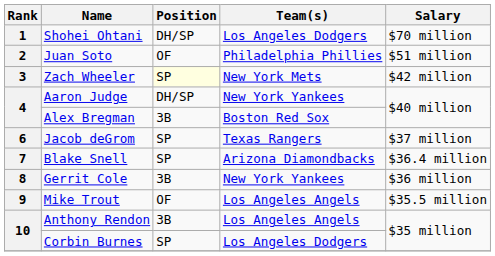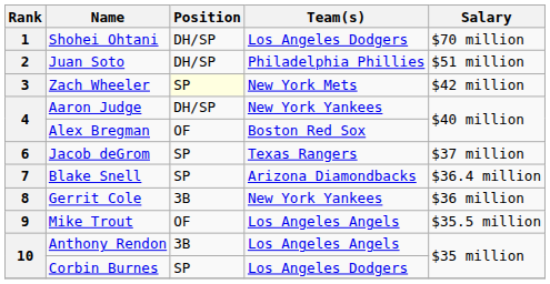 <table class="wikitable">
 <tr>
 <th scope="col">Rank</th>
 <th scope="col">Name</th>
 <th scope="col">Position</th>
 <th scope="col">Team(s)</th>
 <th scope="col">Salary</th>
 </tr>
 <tr>
 <th>1</th>
 <td><a href='#'>Shohei Ohtani</a></td>
 <td>DH/SP</td>
 <td><a href='#'>Los Angeles Dodgers</a></td>
 <td>$70 million</td>
 </tr>
 <tr>
 <th>2</th>
 <td><a href='#'>Juan Soto</a></td>
-<td>OF</td>
+<td>DH/SP</td>
 <td><a href='#'>Philadelphia Phillies</a></td>
 <td>$51 million</td>
 </tr>
 <tr>
 <th scope="row">3</th>
 <td><a href='#'>Zach Wheeler</a></td>
 <td style="background: lightyellow;">SP</td>
 <td><a href='#'>New York Mets</a></td>
 <td>$42 million</td>
 </tr>
 <tr>
 <th rowspan="2" scope="row">4</th>
 <td><a href='#'>Aaron Judge</a></td>
 <td>DH/SP</td>
 <td><a href='#'>New York Yankees</a></td>
 <td rowspan="2">$40 million</td>
 </tr>
 <tr>
 <td><a href='#'>Alex Bregman</a></td>
-<td>3B</td>
+<td>OF</td>
 <td><a href='#'>Boston Red Sox</a></td>
 </tr>
 <tr>
 <th scope="row">6</th>
 <td><a href='#'>Jacob deGrom</a></td>
 <td>SP</td>
 <td><a href='#'>Texas Rangers</a></td>
 <td>$37 million</td>
 </tr>
 <tr>
 <th scope="row">7</th>
 <td><a href='#'>Blake Snell</a></td>
 <td>SP</td>
 <td><a href='#'>Arizona Diamondbacks</a></td>
 <td>$36.4 million</td>
 </tr>
 <tr>
 <th scope="row">8</th>
 <td><a href='#'>Gerrit Cole</a></td>
 <td>3B</td>
 <td><a href='#'>New York Yankees</a></td>
 <td>$36 million</td>
 </tr>
 <tr>
 <th scope="row">9</th>
 <td><a href='#'>Mike Trout</a></td>
 <td>OF</td>
 <td><a href='#'>Los Angeles Angels</a></td>
 <td>$35.5 million</td>
 </tr>
 <tr>
 <th rowspan="2" scope="row">10</th>
 <td><a href='#'>Anthony Rendon</a></td>
 <td>3B</td>
 <td><a href='#'>Los Angeles Angels</a></td>
 <td rowspan="2">$35 million</td>
 </tr>
 <tr>
 <td><a href='#'>Corbin Burnes</a></td>
 <td>SP</td>
 <td><a href='#'>Los Angeles Dodgers</a></td>
 </tr>
 <tr>
 </tr>
 </table>
